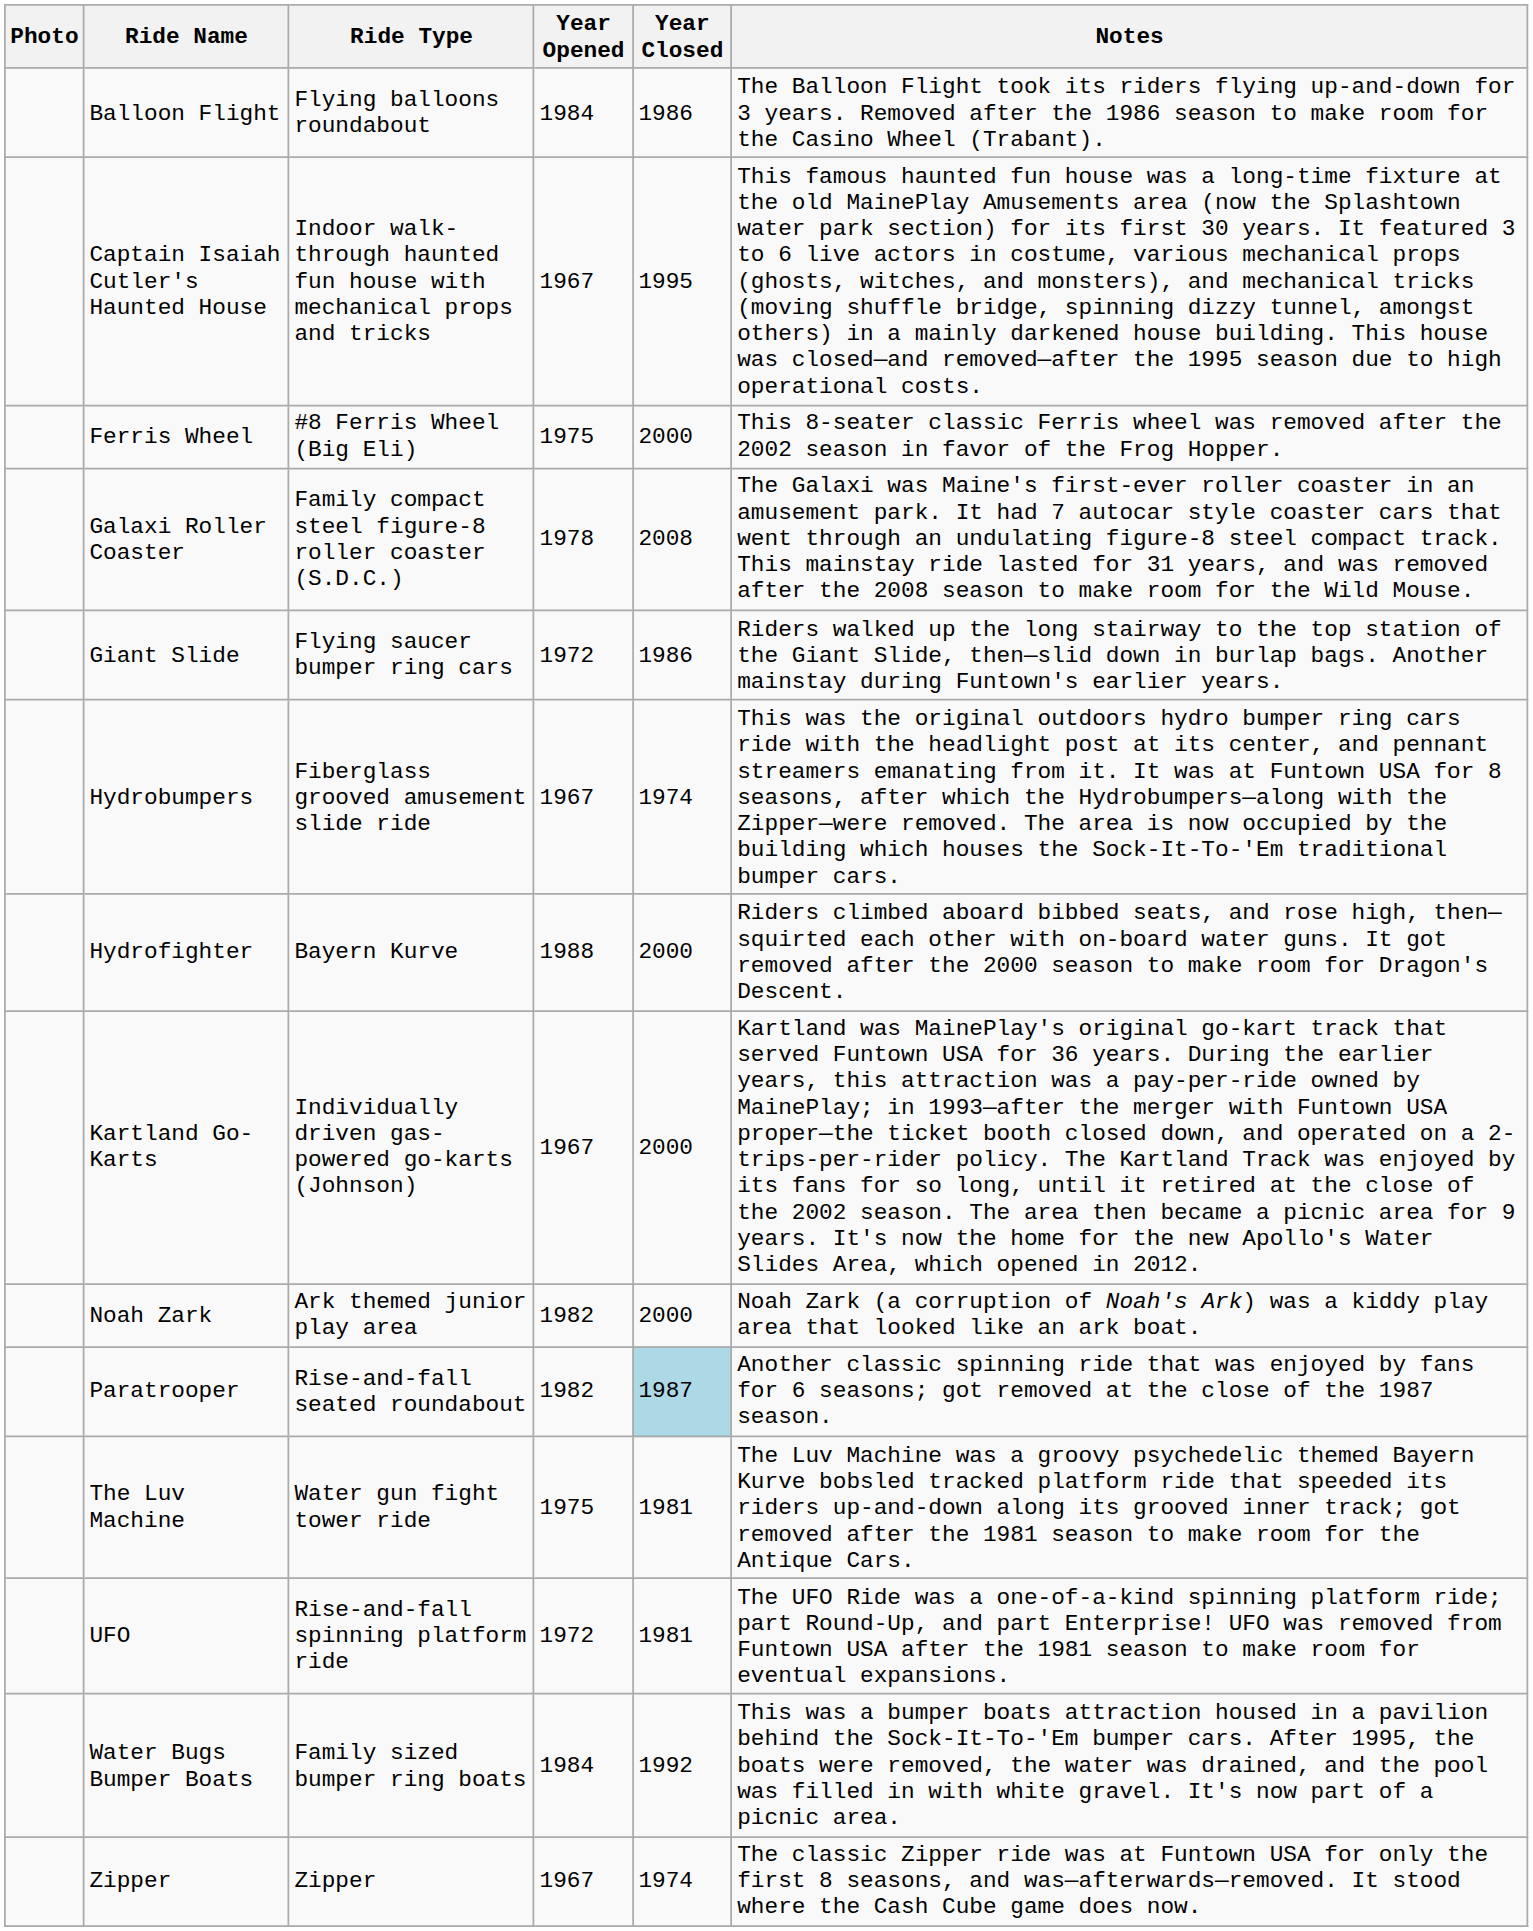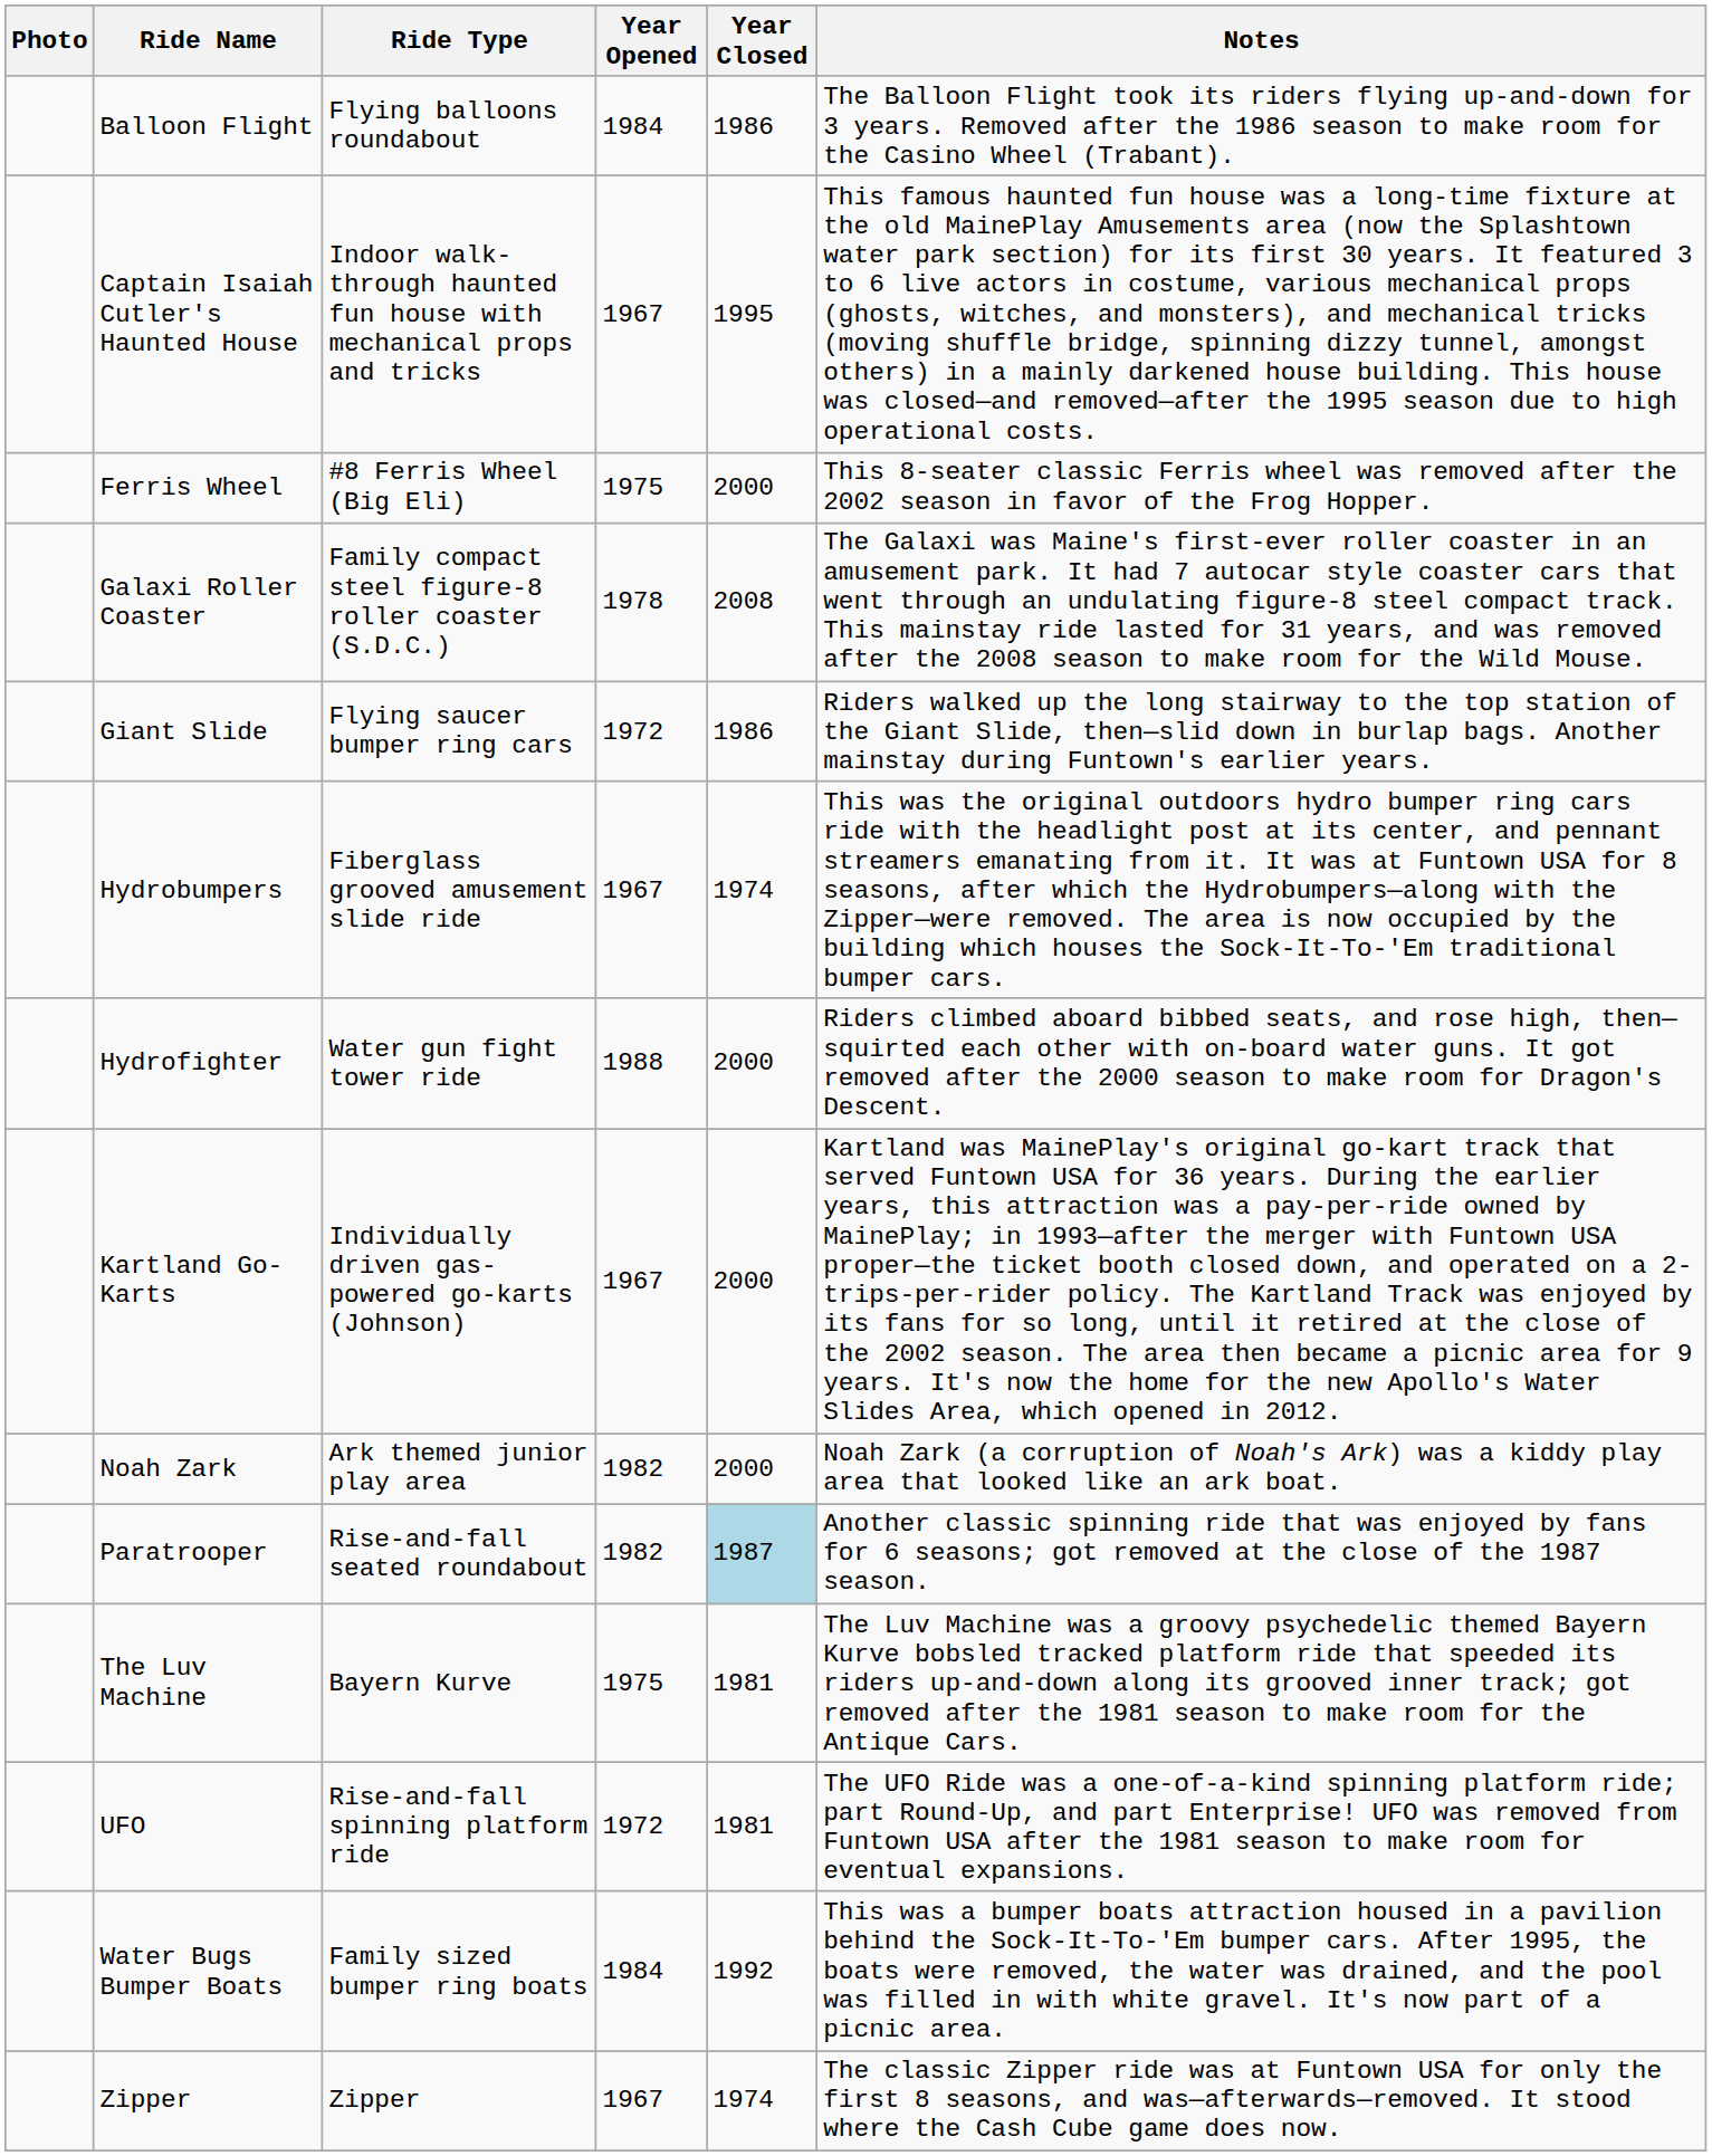 <table class="wikitable sortable">
 <tr>
 <th>Photo</th>
 <th>Ride Name</th>
 <th>Ride Type</th>
 <th>Year Opened</th>
 <th>Year Closed</th>
 <th>Notes</th>
 </tr>
 <tr>
 <td></td>
 <td>Balloon Flight</td>
 <td>Flying balloons roundabout</td>
 <td>1984</td>
 <td>1986</td>
 <td>The Balloon Flight took its riders flying up-and-down for 3 years.  Removed after the 1986 season to make room for the Casino Wheel (Trabant).</td>
 </tr>
 <tr>
 <td></td>
 <td>Captain Isaiah Cutler's Haunted House</td>
 <td>Indoor walk-through haunted fun house with mechanical props and tricks</td>
 <td>1967</td>
 <td>1995</td>
 <td>This famous haunted fun house was a long-time fixture at the old MainePlay Amusements area (now the Splashtown water park section) for its first 30 years.  It featured 3 to 6 live actors in costume, various mechanical props (ghosts, witches, and monsters), and mechanical tricks (moving shuffle bridge, spinning dizzy tunnel, amongst others) in a mainly darkened house building.  This house was closed—and removed—after the 1995 season due to high operational costs.</td>
 </tr>
 <tr>
 <td></td>
 <td>Ferris Wheel</td>
 <td>#8 Ferris Wheel (Big Eli)</td>
 <td>1975</td>
 <td>2000</td>
 <td>This 8-seater classic Ferris wheel was removed after the 2002 season in favor of the Frog Hopper.</td>
 </tr>
 <tr>
 <td></td>
 <td>Galaxi Roller Coaster</td>
 <td>Family compact steel figure-8 roller coaster (S.D.C.)</td>
 <td>1978</td>
 <td>2008</td>
 <td>The Galaxi was Maine's first-ever roller coaster in an amusement park.  It had 7 autocar style coaster cars that went through an undulating figure-8 steel compact track.  This mainstay ride lasted for 31 years, and was removed after the 2008 season to make room for the Wild Mouse.</td>
 </tr>
 <tr>
 <td></td>
 <td>Giant Slide</td>
 <td>Flying saucer bumper ring cars</td>
 <td>1972</td>
 <td>1986</td>
 <td>Riders walked up the long stairway to the top station of the Giant Slide, then—slid down in burlap bags.  Another mainstay during Funtown's earlier years.</td>
 </tr>
 <tr>
 <td></td>
 <td>Hydrobumpers</td>
 <td>Fiberglass grooved amusement slide ride</td>
 <td>1967</td>
 <td>1974</td>
 <td>This was the original outdoors hydro bumper ring cars ride with the headlight post at its center, and pennant streamers emanating from it. It was at Funtown USA for 8 seasons, after which the Hydrobumpers—along with the Zipper—were removed.  The area is now occupied by the building which houses the Sock-It-To-'Em traditional bumper cars.</td>
 </tr>
 <tr>
 <td></td>
 <td>Hydrofighter</td>
-<td>Bayern Kurve</td>
+<td>Water gun fight tower ride</td>
 <td>1988</td>
 <td>2000</td>
 <td>Riders climbed aboard bibbed seats, and rose high, then—squirted each other with on-board water guns. It got removed after the 2000 season to make room for Dragon's Descent.</td>
 </tr>
 <tr>
 <td></td>
 <td>Kartland Go-Karts</td>
 <td>Individually driven gas-powered go-karts (Johnson)</td>
 <td>1967</td>
 <td>2000</td>
 <td>Kartland was MainePlay's original go-kart track that served Funtown USA for 36 years.  During the earlier years, this attraction was a pay-per-ride owned by MainePlay; in 1993—after the merger with Funtown USA proper—the ticket booth closed down, and operated on a 2-trips-per-rider policy.  The Kartland Track was enjoyed by its fans for so long, until it retired at the close of the 2002 season.  The area then became a picnic area for 9 years.  It's now the home for the new Apollo's Water Slides Area, which opened in 2012.</td>
 </tr>
 <tr>
 <td></td>
 <td>Noah Zark</td>
 <td>Ark themed junior play area</td>
 <td>1982</td>
 <td>2000</td>
 <td>Noah Zark (a corruption of <em>Noah's Ark</em>) was a kiddy play area that looked like an ark boat.</td>
 </tr>
 <tr>
 <td></td>
 <td>Paratrooper</td>
 <td>Rise-and-fall seated roundabout</td>
 <td>1982</td>
 <td style="background: lightblue;">1987</td>
 <td>Another classic spinning ride that was enjoyed by fans for 6 seasons; got removed at the close of the 1987 season.</td>
 </tr>
 <tr>
 <td></td>
 <td>The Luv Machine</td>
-<td>Water gun fight tower ride</td>
+<td>Bayern Kurve</td>
 <td>1975</td>
 <td>1981</td>
 <td>The Luv Machine was a groovy psychedelic themed Bayern Kurve bobsled tracked platform ride that speeded its riders up-and-down along its grooved inner track; got removed after the 1981 season to make room for the Antique Cars.</td>
 </tr>
 <tr>
 <td></td>
 <td>UFO</td>
 <td>Rise-and-fall spinning platform ride</td>
 <td>1972</td>
 <td>1981</td>
 <td>The UFO Ride was a one-of-a-kind spinning platform ride; part Round-Up, and part Enterprise!  UFO was removed from Funtown USA after the 1981 season to make room for eventual expansions.</td>
 </tr>
 <tr>
 <td></td>
 <td>Water Bugs Bumper Boats</td>
 <td>Family sized bumper ring boats</td>
 <td>1984</td>
 <td>1992</td>
 <td>This was a bumper boats attraction housed in a pavilion behind the Sock-It-To-'Em bumper cars.  After 1995, the boats were removed, the water was drained, and the pool was filled in with white gravel.  It's now part of a picnic area.</td>
 </tr>
 <tr>
 <td></td>
 <td>Zipper</td>
 <td>Zipper</td>
 <td>1967</td>
 <td>1974</td>
 <td>The classic Zipper ride was at Funtown USA for only the first 8 seasons, and was—afterwards—removed.  It stood where the Cash Cube game does now.</td>
 </tr>
 <tr>
 </tr>
 </table>
